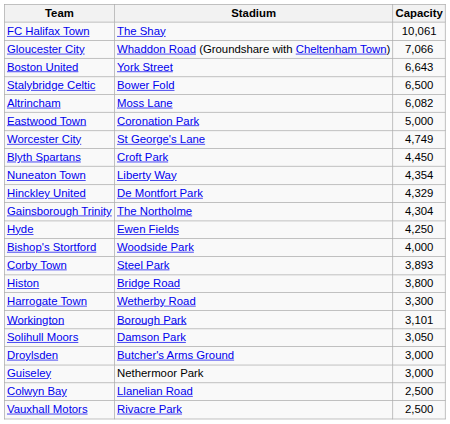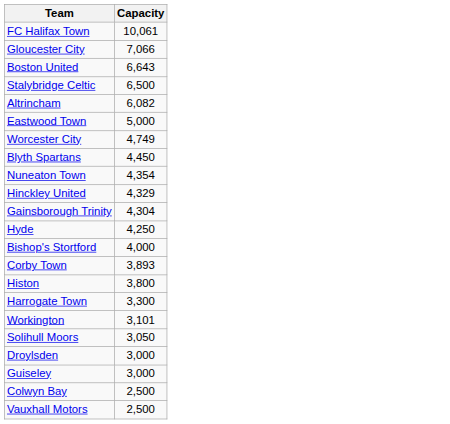 <table class="wikitable sortable">
 <tr>
 <th>Team</th>
-<th>Stadium</th>
 <th>Capacity</th>
 </tr>
 <tr>
 <td><a href='#'>FC Halifax Town</a></td>
-<td><a href='#'>The Shay</a></td>
 <td align="center">10,061</td>
 </tr>
 <tr>
 <td><a href='#'>Gloucester City</a></td>
-<td><a href='#'>Whaddon Road</a> (Groundshare with <a href='#'>Cheltenham Town</a>)</td>
 <td align="center">7,066</td>
 </tr>
 <tr>
 <td><a href='#'>Boston United</a></td>
-<td><a href='#'>York Street</a></td>
 <td align="center">6,643</td>
 </tr>
 <tr>
 <td><a href='#'>Stalybridge Celtic</a></td>
-<td><a href='#'>Bower Fold</a></td>
 <td align="center">6,500</td>
 </tr>
 <tr>
 <td><a href='#'>Altrincham</a></td>
-<td><a href='#'>Moss Lane</a></td>
 <td align="center">6,082</td>
 </tr>
 <tr>
 <td><a href='#'>Eastwood Town</a></td>
-<td><a href='#'>Coronation Park</a></td>
 <td align="center">5,000</td>
 </tr>
 <tr>
 <td><a href='#'>Worcester City</a></td>
-<td><a href='#'>St George's Lane</a></td>
 <td align="center">4,749</td>
 </tr>
 <tr>
 <td><a href='#'>Blyth Spartans</a></td>
-<td><a href='#'>Croft Park</a></td>
 <td align="center">4,450</td>
 </tr>
 <tr>
 <td><a href='#'>Nuneaton Town</a></td>
-<td><a href='#'>Liberty Way</a></td>
 <td align="center">4,354</td>
 </tr>
 <tr>
 <td><a href='#'>Hinckley United</a></td>
-<td><a href='#'>De Montfort Park</a></td>
 <td align="center">4,329</td>
 </tr>
 <tr>
 <td><a href='#'>Gainsborough Trinity</a></td>
-<td><a href='#'>The Northolme</a></td>
 <td align="center">4,304</td>
 </tr>
 <tr>
 <td><a href='#'>Hyde</a></td>
-<td><a href='#'>Ewen Fields</a></td>
 <td align="center">4,250</td>
 </tr>
 <tr>
 <td><a href='#'>Bishop's Stortford</a></td>
-<td><a href='#'>Woodside Park</a></td>
 <td align="center">4,000</td>
 </tr>
 <tr>
 <td><a href='#'>Corby Town</a></td>
-<td><a href='#'>Steel Park</a></td>
 <td align="center">3,893</td>
 </tr>
 <tr>
 <td><a href='#'>Histon</a></td>
-<td><a href='#'>Bridge Road</a></td>
 <td align="center">3,800</td>
 </tr>
 <tr>
 <td><a href='#'>Harrogate Town</a></td>
-<td><a href='#'>Wetherby Road</a></td>
 <td align="center">3,300</td>
 </tr>
 <tr>
 <td><a href='#'>Workington</a></td>
-<td><a href='#'>Borough Park</a></td>
 <td align="center">3,101</td>
 </tr>
 <tr>
 <td><a href='#'>Solihull Moors</a></td>
-<td><a href='#'>Damson Park</a></td>
 <td align="center">3,050</td>
 </tr>
 <tr>
 <td><a href='#'>Droylsden</a></td>
-<td><a href='#'>Butcher's Arms Ground</a></td>
 <td align="center">3,000</td>
 </tr>
 <tr>
 <td><a href='#'>Guiseley</a></td>
-<td>Nethermoor Park</td>
 <td align="center">3,000</td>
 </tr>
 <tr>
 <td><a href='#'>Colwyn Bay</a></td>
-<td><a href='#'>Llanelian Road</a></td>
 <td align="center">2,500</td>
 </tr>
 <tr>
 <td><a href='#'>Vauxhall Motors</a></td>
-<td><a href='#'>Rivacre Park</a></td>
 <td align="center">2,500</td>
 </tr>
 </table>
